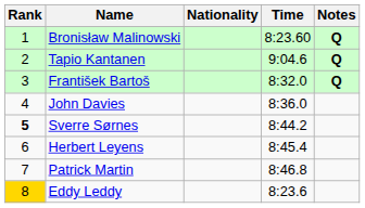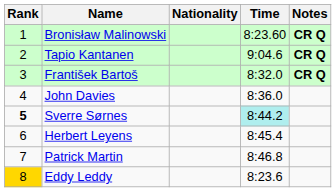 <table class="wikitable sortable" style="text-align:center">
 <tr>
 <th>Rank</th>
 <th>Name</th>
 <th>Nationality</th>
 <th>Time</th>
 <th>Notes</th>
 </tr>
 <tr bgcolor=ccffcc>
 <td>1</td>
 <td align=left><a href='#'>Bronisław Malinowski</a></td>
 <td align=left></td>
 <td>8:23.60</td>
-<td><strong>Q</strong></td>
+<td><strong>CR Q</strong></td>
 </tr>
 <tr bgcolor=ccffcc>
 <td>2</td>
 <td align=left><a href='#'>Tapio Kantanen</a></td>
 <td align=left></td>
 <td>9:04.6</td>
-<td><strong>Q</strong></td>
+<td><strong>CR Q</strong></td>
 </tr>
 <tr bgcolor=ccffcc>
 <td>3</td>
 <td align=left><a href='#'>František Bartoš</a></td>
 <td align=left></td>
 <td>8:32.0</td>
-<td><strong>Q</strong></td>
+<td><strong>CR Q</strong></td>
 </tr>
 <tr>
 <td>4</td>
 <td align=left><a href='#'>John Davies</a></td>
 <td align=left></td>
 <td>8:36.0</td>
 <td></td>
 </tr>
 <tr>
 <td><strong>5</strong></td>
 <td align=left><a href='#'>Sverre Sørnes</a></td>
 <td align=left></td>
-<td>8:44.2</td>
+<td style="background: paleturquoise;">8:44.2</td>
 <td></td>
 </tr>
 <tr>
 <td>6</td>
 <td align=left><a href='#'>Herbert Leyens</a></td>
 <td align=left></td>
 <td>8:45.4</td>
 <td></td>
 </tr>
 <tr>
 <td>7</td>
 <td align=left><a href='#'>Patrick Martin</a></td>
 <td align=left></td>
 <td>8:46.8</td>
 <td></td>
 </tr>
 <tr>
 <td style="background: gold;">8</td>
 <td align=left><a href='#'>Eddy Leddy</a></td>
 <td align=left></td>
 <td>8:23.6</td>
 <td></td>
 </tr>
 </table>
